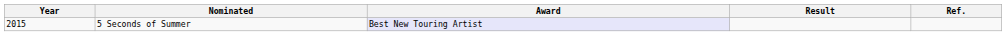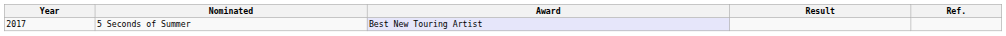 <table class="wikitable" style="width:100%;">
 <tr>
 <th width=5%>Year</th>
 <th style="width:15%;">Nominated</th>
 <th style="width:20%;">Award</th>
 <th style="width:10%;">Result</th>
 <th style="width:5%;">Ref.</th>
 </tr>
 <tr>
-<td>2015</td>
+<td>2017</td>
 <td>5 Seconds of Summer</td>
 <td style="background: lavender;">Best New Touring Artist</td>
 <td></td>
 <td></td>
 </tr>
 </table>
